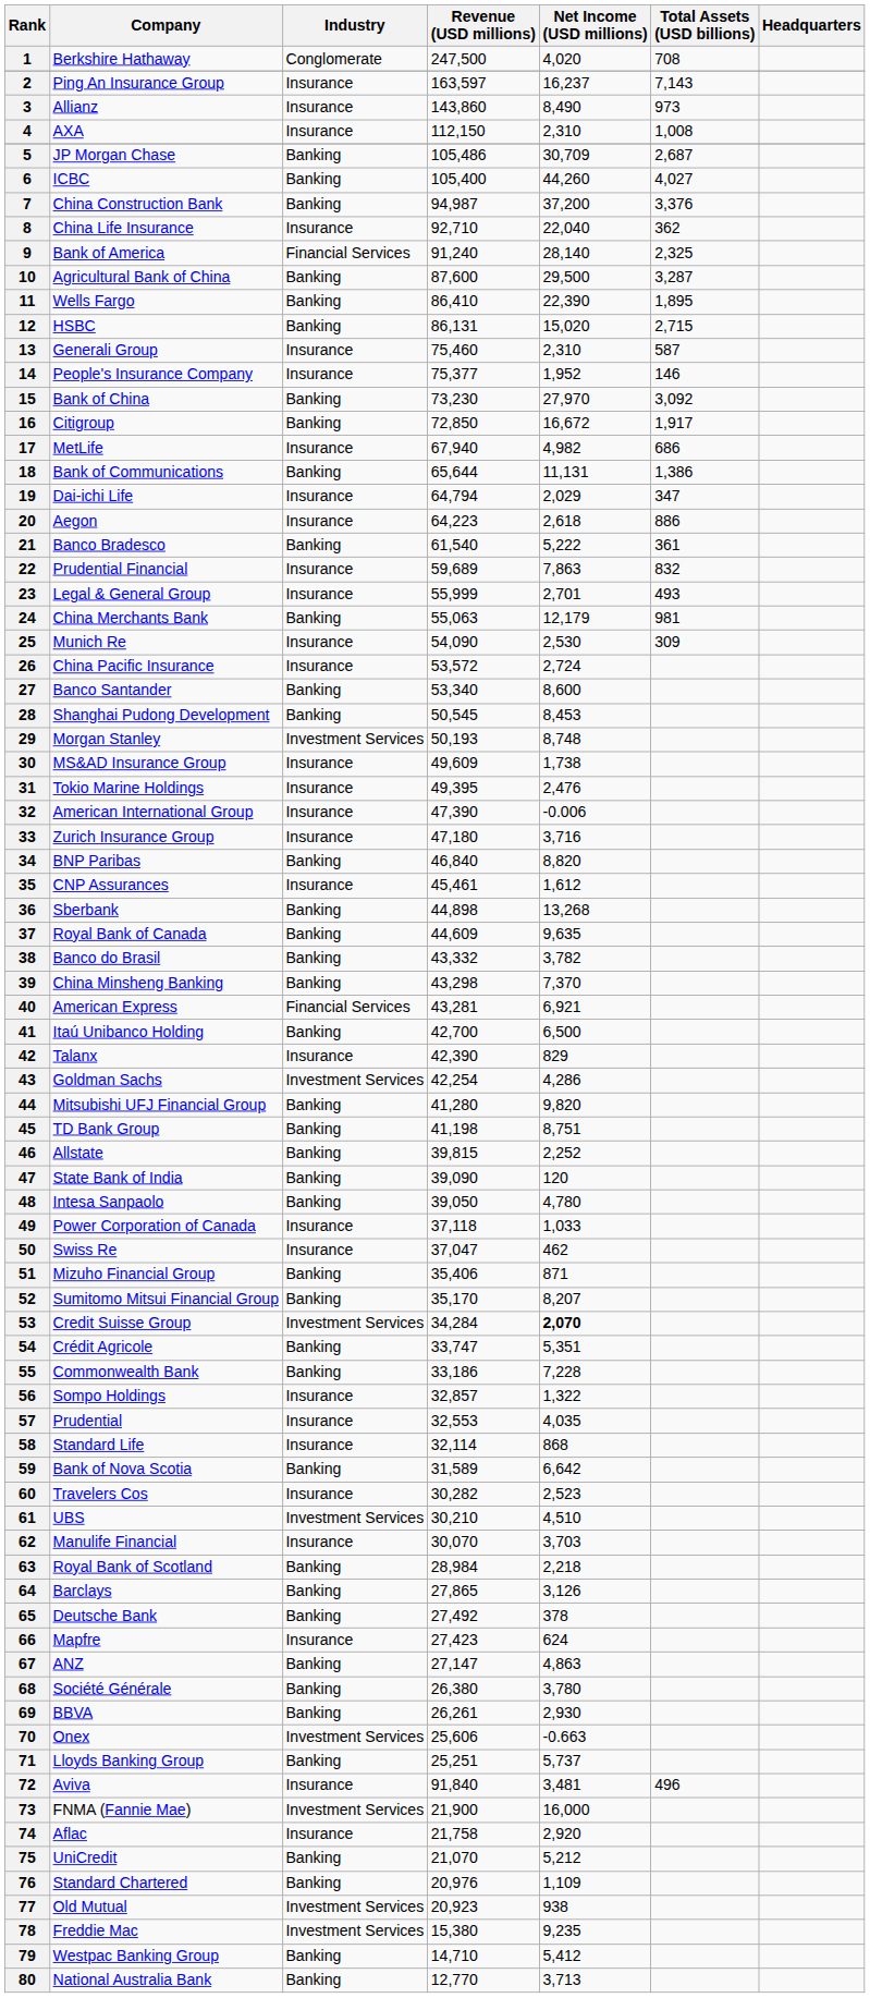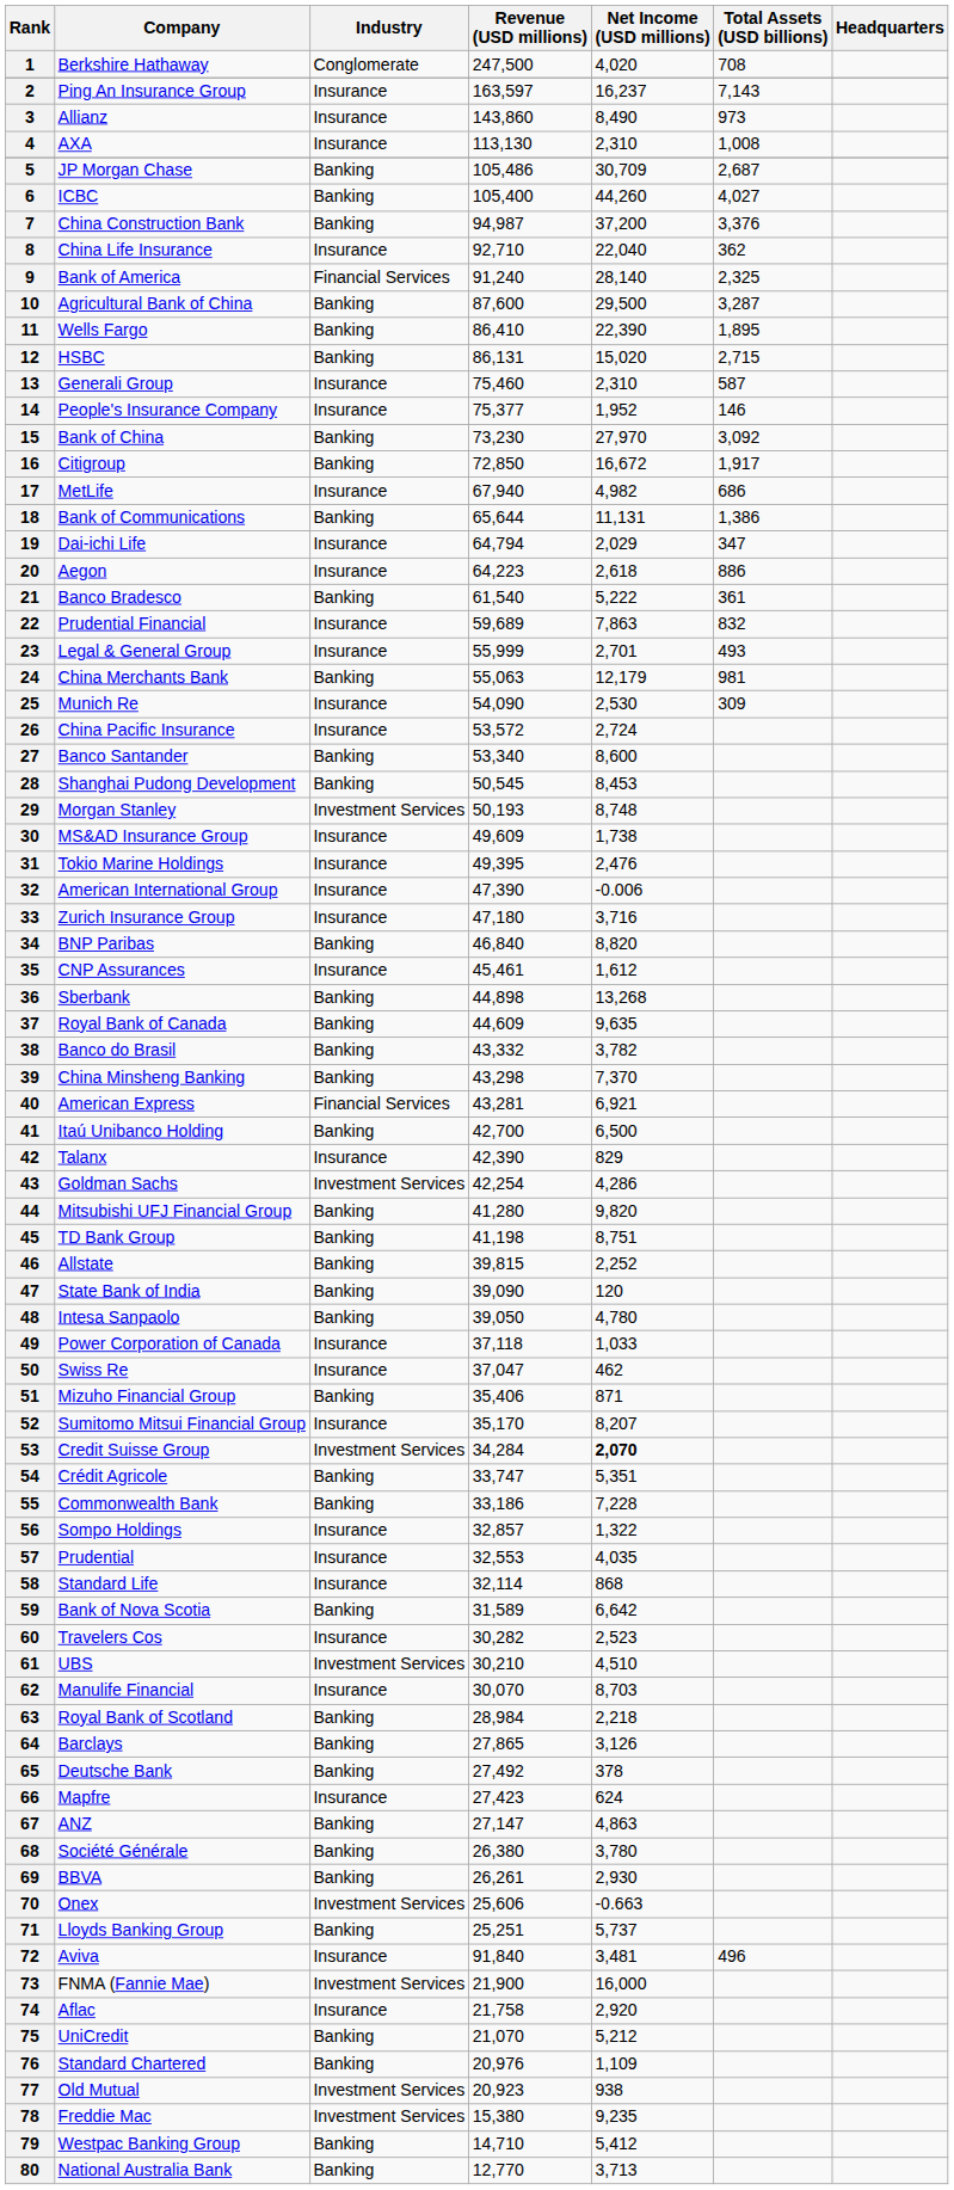 <table class="wikitable sortable plainrowheads" ;">
 <tr>
 <th data-sort-type="number">Rank</th>
 <th scope="col">Company</th>
 <th scope="col">Industry</th>
 <th scope="col">Revenue<br>(USD millions)</th>
 <th>Net Income<br>(USD millions)</th>
 <th>Total Assets<br>(USD billions)</th>
 <th scope="col">Headquarters</th>
 </tr>
 <tr>
 <th>1</th>
 <td><a href='#'>Berkshire Hathaway</a></td>
 <td>Conglomerate</td>
 <td>247,500</td>
 <td>4,020</td>
 <td>708</td>
 <td></td>
 </tr>
 <tr>
 </tr>
 <tr>
 <th>2</th>
 <td><a href='#'>Ping An Insurance Group</a></td>
 <td>Insurance</td>
 <td>163,597</td>
 <td>16,237</td>
 <td>7,143</td>
 <td></td>
 </tr>
 <tr>
 <th>3</th>
 <td><a href='#'>Allianz</a></td>
 <td>Insurance</td>
 <td>143,860</td>
 <td>8,490</td>
 <td>973</td>
 <td></td>
 </tr>
 <tr>
 <th>4</th>
 <td><a href='#'>AXA</a></td>
 <td>Insurance</td>
-<td>112,150</td>
+<td>113,130</td>
 <td>2,310</td>
 <td>1,008</td>
 <td></td>
 </tr>
 <tr>
 </tr>
 <tr>
 <th>5</th>
 <td><a href='#'>JP Morgan Chase</a></td>
 <td>Banking</td>
 <td>105,486</td>
 <td>30,709</td>
 <td>2,687</td>
 <td></td>
 </tr>
 <tr>
 <th>6</th>
 <td><a href='#'>ICBC</a></td>
 <td>Banking</td>
 <td>105,400</td>
 <td>44,260</td>
 <td>4,027</td>
 <td></td>
 </tr>
 <tr>
 <th>7</th>
 <td><a href='#'>China Construction Bank</a></td>
 <td>Banking</td>
 <td>94,987</td>
 <td>37,200</td>
 <td>3,376</td>
 <td></td>
 </tr>
 <tr>
 <th>8</th>
 <td><a href='#'>China Life Insurance</a></td>
 <td>Insurance</td>
 <td>92,710</td>
 <td>22,040</td>
 <td>362</td>
 <td></td>
 </tr>
 <tr>
 <th>9</th>
 <td><a href='#'>Bank of America</a></td>
 <td>Financial Services</td>
 <td>91,240</td>
 <td>28,140</td>
 <td>2,325</td>
 <td></td>
 </tr>
 <tr>
 <th>10</th>
 <td><a href='#'>Agricultural Bank of China</a></td>
 <td>Banking</td>
 <td>87,600</td>
 <td>29,500</td>
 <td>3,287</td>
 <td></td>
 </tr>
 <tr>
 <th>11</th>
 <td><a href='#'>Wells Fargo</a></td>
 <td>Banking</td>
 <td>86,410</td>
 <td>22,390</td>
 <td>1,895</td>
 <td></td>
 </tr>
 <tr>
 <th>12</th>
 <td><a href='#'>HSBC</a></td>
 <td>Banking</td>
 <td>86,131</td>
 <td>15,020</td>
 <td>2,715</td>
 <td></td>
 </tr>
 <tr>
 <th>13</th>
 <td><a href='#'>Generali Group</a></td>
 <td>Insurance</td>
 <td>75,460</td>
 <td>2,310</td>
 <td>587</td>
 <td></td>
 </tr>
 <tr>
 <th>14</th>
 <td><a href='#'>People's Insurance Company</a></td>
 <td>Insurance</td>
 <td>75,377</td>
 <td>1,952</td>
 <td>146</td>
 <td></td>
 </tr>
 <tr>
 <th>15</th>
 <td><a href='#'>Bank of China</a></td>
 <td>Banking</td>
 <td>73,230</td>
 <td>27,970</td>
 <td>3,092</td>
 <td></td>
 </tr>
 <tr>
 <th>16</th>
 <td><a href='#'>Citigroup</a></td>
 <td>Banking</td>
 <td>72,850</td>
 <td>16,672</td>
 <td>1,917</td>
 <td></td>
 </tr>
 <tr>
 <th>17</th>
 <td><a href='#'>MetLife</a></td>
 <td>Insurance</td>
 <td>67,940</td>
 <td>4,982</td>
 <td>686</td>
 <td></td>
 </tr>
 <tr>
 <th>18</th>
 <td><a href='#'>Bank of Communications</a></td>
 <td>Banking</td>
 <td>65,644</td>
 <td>11,131</td>
 <td>1,386</td>
 <td></td>
 </tr>
 <tr>
 <th>19</th>
 <td><a href='#'>Dai-ichi Life</a></td>
 <td>Insurance</td>
 <td>64,794</td>
 <td>2,029</td>
 <td>347</td>
 <td></td>
 </tr>
 <tr>
 <th>20</th>
 <td><a href='#'>Aegon</a></td>
 <td>Insurance</td>
 <td>64,223</td>
 <td>2,618</td>
 <td>886</td>
 <td></td>
 </tr>
 <tr>
 <th>21</th>
 <td><a href='#'>Banco Bradesco</a></td>
 <td>Banking</td>
 <td>61,540</td>
 <td>5,222</td>
 <td>361</td>
 <td></td>
 </tr>
 <tr>
 <th>22</th>
 <td><a href='#'>Prudential Financial</a></td>
 <td>Insurance</td>
 <td>59,689</td>
 <td>7,863</td>
 <td>832</td>
 <td></td>
 </tr>
 <tr>
 <th>23</th>
 <td><a href='#'>Legal & General Group</a></td>
 <td>Insurance</td>
 <td>55,999</td>
 <td>2,701</td>
 <td>493</td>
 <td></td>
 </tr>
 <tr>
 <th>24</th>
 <td><a href='#'>China Merchants Bank</a></td>
 <td>Banking</td>
 <td>55,063</td>
 <td>12,179</td>
 <td>981</td>
 <td></td>
 </tr>
 <tr>
 <th>25</th>
 <td><a href='#'>Munich Re</a></td>
 <td>Insurance</td>
 <td>54,090</td>
 <td>2,530</td>
 <td>309</td>
 <td></td>
 </tr>
 <tr>
 <th>26</th>
 <td><a href='#'>China Pacific Insurance</a></td>
 <td>Insurance</td>
 <td>53,572</td>
 <td>2,724</td>
 <td></td>
 <td></td>
 </tr>
 <tr>
 <th>27</th>
 <td><a href='#'>Banco Santander</a></td>
 <td>Banking</td>
 <td>53,340</td>
 <td>8,600</td>
 <td></td>
 <td></td>
 </tr>
 <tr>
 <th>28</th>
 <td><a href='#'>Shanghai Pudong Development</a></td>
 <td>Banking</td>
 <td>50,545</td>
 <td>8,453</td>
 <td></td>
 <td></td>
 </tr>
 <tr>
 <th>29</th>
 <td><a href='#'>Morgan Stanley</a></td>
 <td>Investment Services</td>
 <td>50,193</td>
 <td>8,748</td>
 <td></td>
 <td></td>
 </tr>
 <tr>
 <th>30</th>
 <td><a href='#'>MS&AD Insurance Group</a></td>
 <td>Insurance</td>
 <td>49,609</td>
 <td>1,738</td>
 <td></td>
 <td></td>
 </tr>
 <tr>
 <th>31</th>
 <td><a href='#'>Tokio Marine Holdings</a></td>
 <td>Insurance</td>
 <td>49,395</td>
 <td>2,476</td>
 <td></td>
 <td></td>
 </tr>
 <tr>
 <th>32</th>
 <td><a href='#'>American International Group</a></td>
 <td>Insurance</td>
 <td>47,390</td>
 <td>-0.006</td>
 <td></td>
 <td></td>
 </tr>
 <tr>
 <th>33</th>
 <td><a href='#'>Zurich Insurance Group</a></td>
 <td>Insurance</td>
 <td>47,180</td>
 <td>3,716</td>
 <td></td>
 <td></td>
 </tr>
 <tr>
 <th>34</th>
 <td><a href='#'>BNP Paribas</a></td>
 <td>Banking</td>
 <td>46,840</td>
 <td>8,820</td>
 <td></td>
 <td></td>
 </tr>
 <tr>
 <th>35</th>
 <td><a href='#'>CNP Assurances</a></td>
 <td>Insurance</td>
 <td>45,461</td>
 <td>1,612</td>
 <td></td>
 <td></td>
 </tr>
 <tr>
 <th>36</th>
 <td><a href='#'>Sberbank</a></td>
 <td>Banking</td>
 <td>44,898</td>
 <td>13,268</td>
 <td></td>
 <td></td>
 </tr>
 <tr>
 <th>37</th>
 <td><a href='#'>Royal Bank of Canada</a></td>
 <td>Banking</td>
 <td>44,609</td>
 <td>9,635</td>
 <td></td>
 <td></td>
 </tr>
 <tr>
 <th>38</th>
 <td><a href='#'>Banco do Brasil</a></td>
 <td>Banking</td>
 <td>43,332</td>
 <td>3,782</td>
 <td></td>
 <td></td>
 </tr>
 <tr>
 <th>39</th>
 <td><a href='#'>China Minsheng Banking</a></td>
 <td>Banking</td>
 <td>43,298</td>
 <td>7,370</td>
 <td></td>
 <td></td>
 </tr>
 <tr>
 <th>40</th>
 <td><a href='#'>American Express</a></td>
 <td>Financial Services</td>
 <td>43,281</td>
 <td>6,921</td>
 <td></td>
 <td></td>
 </tr>
 <tr>
 <th>41</th>
 <td><a href='#'>Itaú Unibanco Holding</a></td>
 <td>Banking</td>
 <td>42,700</td>
 <td>6,500</td>
 <td></td>
 <td></td>
 </tr>
 <tr>
 <th>42</th>
 <td><a href='#'>Talanx</a></td>
 <td>Insurance</td>
 <td>42,390</td>
 <td>829</td>
 <td></td>
 <td></td>
 </tr>
 <tr>
 <th>43</th>
 <td><a href='#'>Goldman Sachs</a></td>
 <td>Investment Services</td>
 <td>42,254</td>
 <td>4,286</td>
 <td></td>
 <td></td>
 </tr>
 <tr>
 <th>44</th>
 <td><a href='#'>Mitsubishi UFJ Financial Group</a></td>
 <td>Banking</td>
 <td>41,280</td>
 <td>9,820</td>
 <td></td>
 <td></td>
 </tr>
 <tr>
 <th>45</th>
 <td><a href='#'>TD Bank Group</a></td>
 <td>Banking</td>
 <td>41,198</td>
 <td>8,751</td>
 <td></td>
 <td></td>
 </tr>
 <tr>
 <th>46</th>
 <td><a href='#'>Allstate</a></td>
 <td>Banking</td>
 <td>39,815</td>
 <td>2,252</td>
 <td></td>
 <td></td>
 </tr>
 <tr>
 <th>47</th>
 <td><a href='#'>State Bank of India</a></td>
 <td>Banking</td>
 <td>39,090</td>
 <td>120</td>
 <td></td>
 <td></td>
 </tr>
 <tr>
 <th>48</th>
 <td><a href='#'>Intesa Sanpaolo</a></td>
 <td>Banking</td>
 <td>39,050</td>
 <td>4,780</td>
 <td></td>
 <td></td>
 </tr>
 <tr>
 <th>49</th>
 <td><a href='#'>Power Corporation of Canada</a></td>
 <td>Insurance</td>
 <td>37,118</td>
 <td>1,033</td>
 <td></td>
 <td></td>
 </tr>
 <tr>
 <th>50</th>
 <td><a href='#'>Swiss Re</a></td>
 <td>Insurance</td>
 <td>37,047</td>
 <td>462</td>
 <td></td>
 <td></td>
 </tr>
 <tr>
 <th>51</th>
 <td><a href='#'>Mizuho Financial Group</a></td>
 <td>Banking</td>
 <td>35,406</td>
 <td>871</td>
 <td></td>
 <td></td>
 </tr>
 <tr>
 <th>52</th>
 <td><a href='#'>Sumitomo Mitsui Financial Group</a></td>
-<td>Banking</td>
+<td>Insurance</td>
 <td>35,170</td>
 <td>8,207</td>
 <td></td>
 <td></td>
 </tr>
 <tr>
 <th>53</th>
 <td><a href='#'>Credit Suisse Group</a></td>
 <td>Investment Services</td>
 <td>34,284</td>
 <td><strong>2,070</strong></td>
 <td></td>
 <td></td>
 </tr>
 <tr>
 <th>54</th>
 <td><a href='#'>Crédit Agricole</a></td>
 <td>Banking</td>
 <td>33,747</td>
 <td>5,351</td>
 <td></td>
 <td></td>
 </tr>
 <tr>
 <th>55</th>
 <td><a href='#'>Commonwealth Bank</a></td>
 <td>Banking</td>
 <td>33,186</td>
 <td>7,228</td>
 <td></td>
 <td></td>
 </tr>
 <tr>
 <th>56</th>
 <td><a href='#'>Sompo Holdings</a></td>
 <td>Insurance</td>
 <td>32,857</td>
 <td>1,322</td>
 <td></td>
 <td></td>
 </tr>
 <tr>
 <th>57</th>
 <td><a href='#'>Prudential</a></td>
 <td>Insurance</td>
 <td>32,553</td>
 <td>4,035</td>
 <td></td>
 <td></td>
 </tr>
 <tr>
 <th>58</th>
 <td><a href='#'>Standard Life</a></td>
 <td>Insurance</td>
 <td>32,114</td>
 <td>868</td>
 <td></td>
 <td></td>
 </tr>
 <tr>
 <th>59</th>
 <td><a href='#'>Bank of Nova Scotia</a></td>
 <td>Banking</td>
 <td>31,589</td>
 <td>6,642</td>
 <td></td>
 <td></td>
 </tr>
 <tr>
 <th>60</th>
 <td><a href='#'>Travelers Cos</a></td>
 <td>Insurance</td>
 <td>30,282</td>
 <td>2,523</td>
 <td></td>
 <td></td>
 </tr>
 <tr>
 <th>61</th>
 <td><a href='#'>UBS</a></td>
 <td>Investment Services</td>
 <td>30,210</td>
 <td>4,510</td>
 <td></td>
 <td></td>
 </tr>
 <tr>
 <th>62</th>
 <td><a href='#'>Manulife Financial</a></td>
 <td>Insurance</td>
 <td>30,070</td>
-<td>3,703</td>
+<td>8,703</td>
 <td></td>
 <td></td>
 </tr>
 <tr>
 <th>63</th>
 <td><a href='#'>Royal Bank of Scotland</a></td>
 <td>Banking</td>
 <td>28,984</td>
 <td>2,218</td>
 <td></td>
 <td></td>
 </tr>
 <tr>
 <th>64</th>
 <td><a href='#'>Barclays</a></td>
 <td>Banking</td>
 <td>27,865</td>
 <td>3,126</td>
 <td></td>
 <td></td>
 </tr>
 <tr>
 <th>65</th>
 <td><a href='#'>Deutsche Bank</a></td>
 <td>Banking</td>
 <td>27,492</td>
 <td>378</td>
 <td></td>
 <td></td>
 </tr>
 <tr>
 <th>66</th>
 <td><a href='#'>Mapfre</a></td>
 <td>Insurance</td>
 <td>27,423</td>
 <td>624</td>
 <td></td>
 <td></td>
 </tr>
 <tr>
 <th>67</th>
 <td><a href='#'>ANZ</a></td>
 <td>Banking</td>
 <td>27,147</td>
 <td>4,863</td>
 <td></td>
 <td></td>
 </tr>
 <tr>
 <th>68</th>
 <td><a href='#'>Société Générale</a></td>
 <td>Banking</td>
 <td>26,380</td>
 <td>3,780</td>
 <td></td>
 <td></td>
 </tr>
 <tr>
 <th>69</th>
 <td><a href='#'>BBVA</a></td>
 <td>Banking</td>
 <td>26,261</td>
 <td>2,930</td>
 <td></td>
 <td></td>
 </tr>
 <tr>
 <th>70</th>
 <td><a href='#'>Onex</a></td>
 <td>Investment Services</td>
 <td>25,606</td>
 <td>-0.663</td>
 <td></td>
 <td></td>
 </tr>
 <tr>
 <th>71</th>
 <td><a href='#'>Lloyds Banking Group</a></td>
 <td>Banking</td>
 <td>25,251</td>
 <td>5,737</td>
 <td></td>
 <td></td>
 </tr>
 <tr>
 <th>72</th>
 <td><a href='#'>Aviva</a></td>
 <td>Insurance</td>
 <td>91,840</td>
 <td>3,481</td>
 <td>496</td>
 <td></td>
 </tr>
 <tr>
 <th>73</th>
 <td>FNMA (<a href='#'>Fannie Mae</a>)</td>
 <td>Investment Services</td>
 <td>21,900</td>
 <td>16,000</td>
 <td></td>
 <td></td>
 </tr>
 <tr>
 <th>74</th>
 <td><a href='#'>Aflac</a></td>
 <td>Insurance</td>
 <td>21,758</td>
 <td>2,920</td>
 <td></td>
 <td></td>
 </tr>
 <tr>
 <th>75</th>
 <td><a href='#'>UniCredit</a></td>
 <td>Banking</td>
 <td>21,070</td>
 <td>5,212</td>
 <td></td>
 <td></td>
 </tr>
 <tr>
 <th>76</th>
 <td><a href='#'>Standard Chartered</a></td>
 <td>Banking</td>
 <td>20,976</td>
 <td>1,109</td>
 <td></td>
 <td></td>
 </tr>
 <tr>
 <th>77</th>
 <td><a href='#'>Old Mutual</a></td>
 <td>Investment Services</td>
 <td>20,923</td>
 <td>938</td>
 <td></td>
 <td></td>
 </tr>
 <tr>
 <th>78</th>
 <td><a href='#'>Freddie Mac</a></td>
 <td>Investment Services</td>
 <td>15,380</td>
 <td>9,235</td>
 <td></td>
 <td></td>
 </tr>
 <tr>
 <th>79</th>
 <td><a href='#'>Westpac Banking Group</a></td>
 <td>Banking</td>
 <td>14,710</td>
 <td>5,412</td>
 <td></td>
 <td></td>
 </tr>
 <tr>
 <th>80</th>
 <td><a href='#'>National Australia Bank</a></td>
 <td>Banking</td>
 <td>12,770</td>
 <td>3,713</td>
 <td></td>
 <td></td>
 </tr>
 </table>
